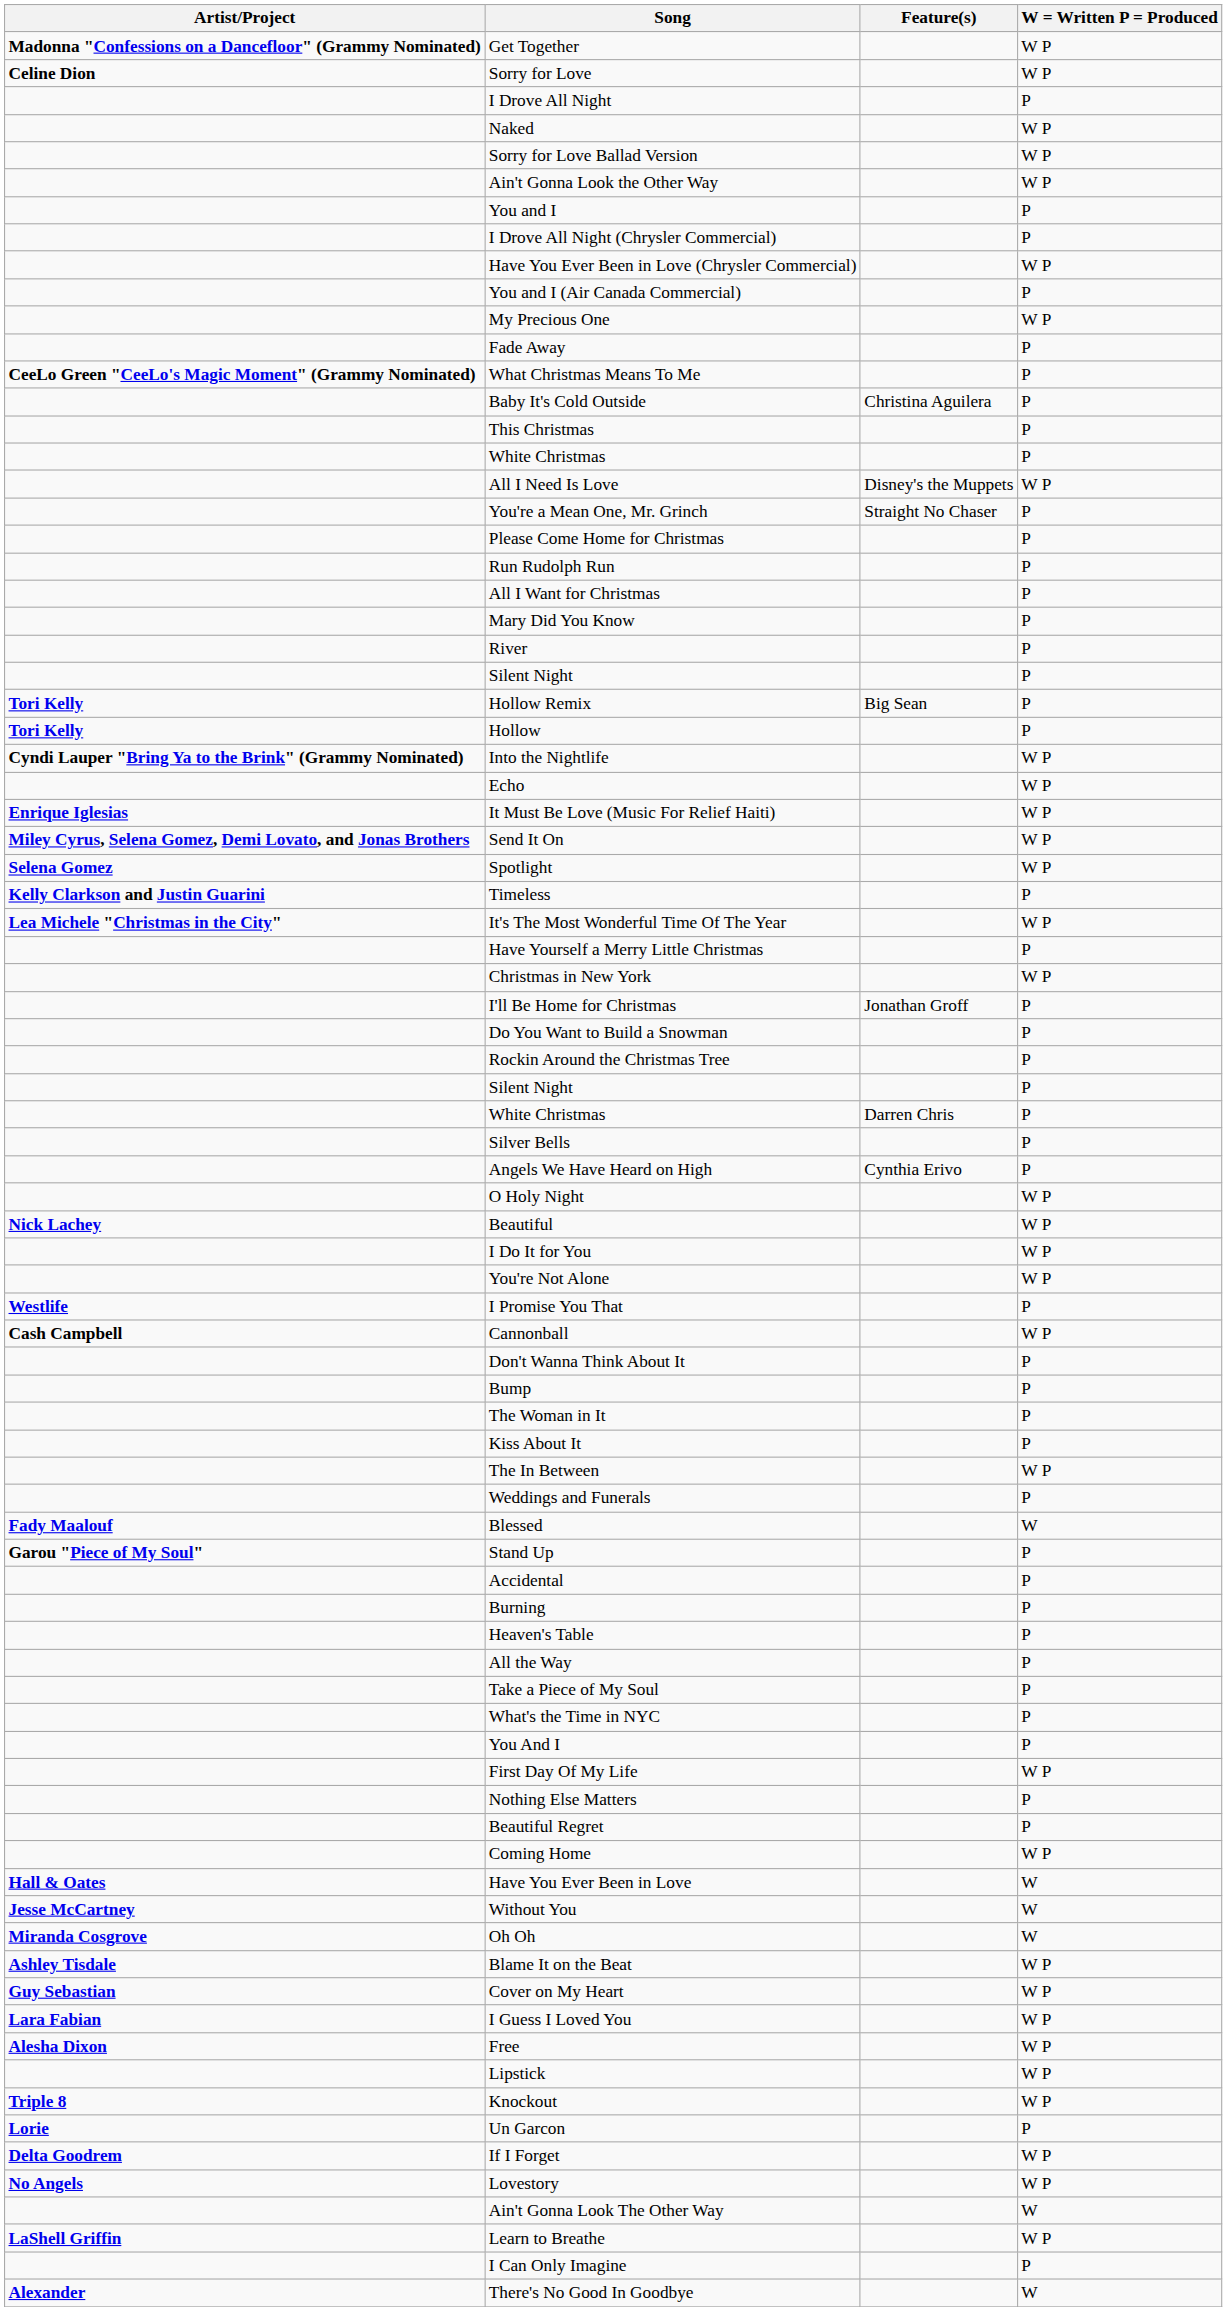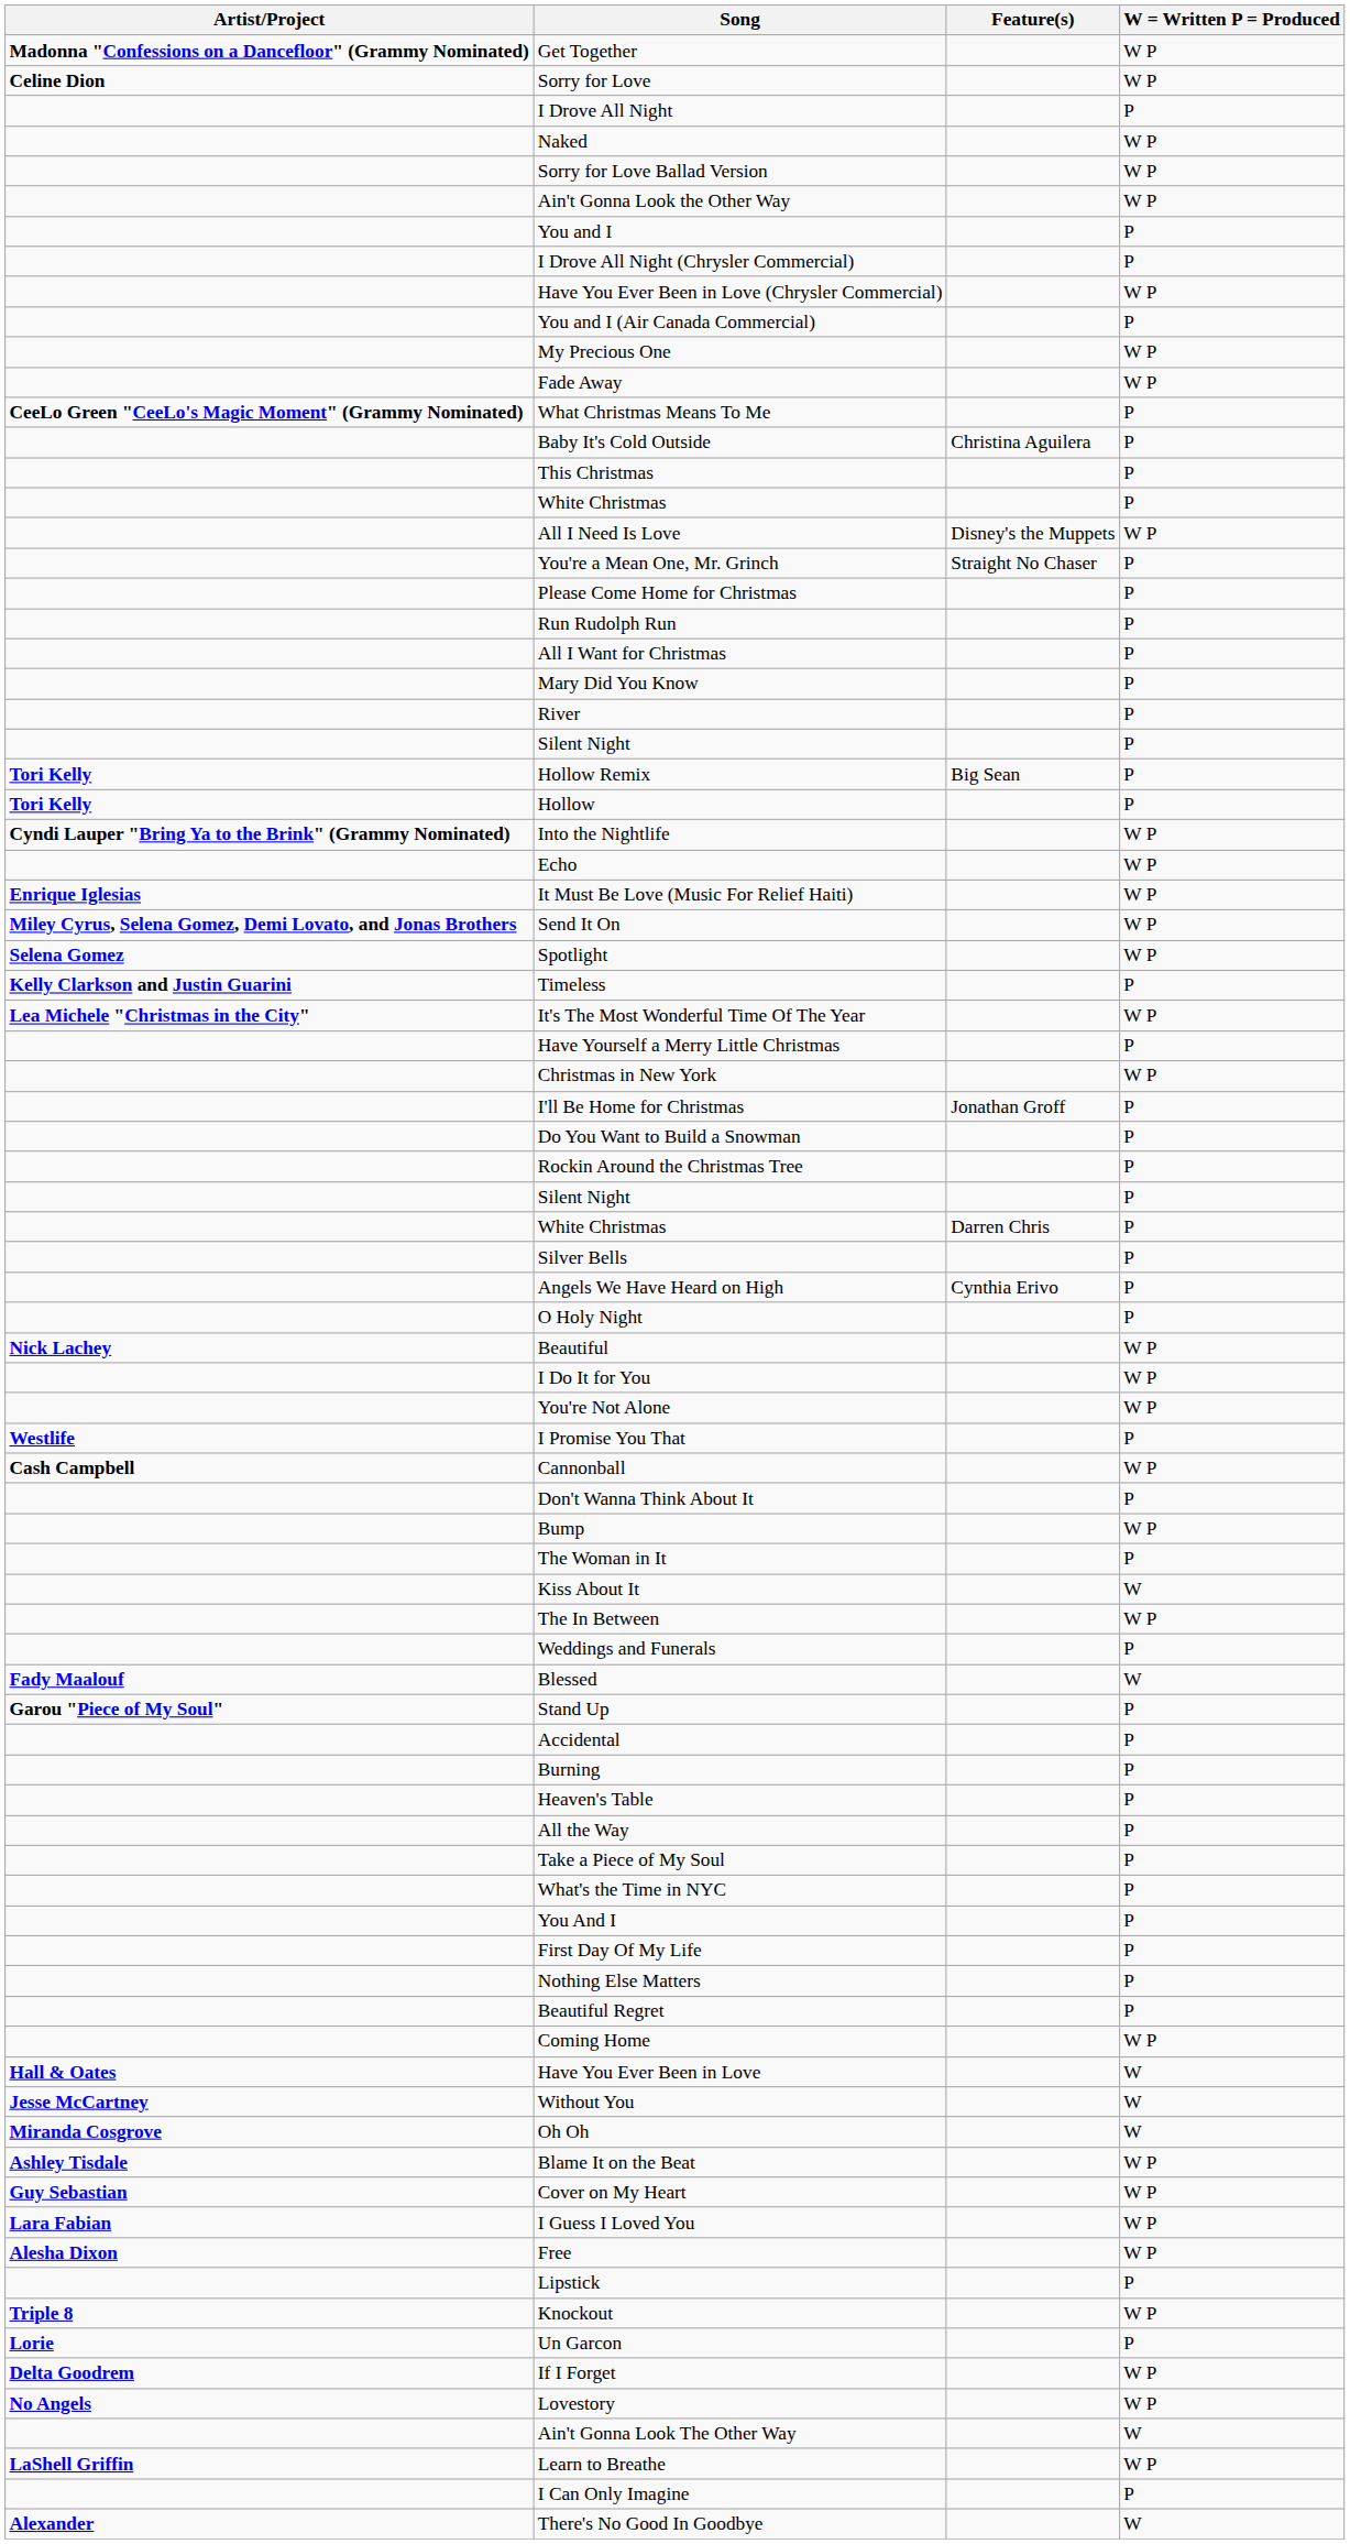 <table class="wikitable">
 <tr>
 <th>Artist/Project</th>
 <th>Song</th>
 <th>Feature(s)</th>
 <th>W = Written P = Produced</th>
 </tr>
 <tr>
 <td><strong>Madonna "<a href='#'>Confessions on a Dancefloor</a>" (Grammy Nominated)</strong></td>
 <td>Get Together</td>
 <td></td>
 <td>W P</td>
 </tr>
 <tr>
 <td><strong>Celine Dion</strong></td>
 <td>Sorry for Love</td>
 <td></td>
 <td>W P</td>
 </tr>
 <tr>
 <td></td>
 <td>I Drove All Night</td>
 <td></td>
 <td>P</td>
 </tr>
 <tr>
 <td></td>
 <td>Naked</td>
 <td></td>
 <td>W P</td>
 </tr>
 <tr>
 <td></td>
 <td>Sorry for Love Ballad Version</td>
 <td></td>
 <td>W P</td>
 </tr>
 <tr>
 <td></td>
 <td>Ain't Gonna Look the Other Way</td>
 <td></td>
 <td>W P</td>
 </tr>
 <tr>
 <td></td>
 <td>You and I</td>
 <td></td>
 <td>P</td>
 </tr>
 <tr>
 <td></td>
 <td>I Drove All Night (Chrysler Commercial)</td>
 <td></td>
 <td>P</td>
 </tr>
 <tr>
 <td></td>
 <td>Have You Ever Been in Love (Chrysler Commercial)</td>
 <td></td>
 <td>W P</td>
 </tr>
 <tr>
 <td></td>
 <td>You and I (Air Canada Commercial)</td>
 <td></td>
 <td>P</td>
 </tr>
 <tr>
 <td></td>
 <td>My Precious One</td>
 <td></td>
 <td>W P</td>
 </tr>
 <tr>
 <td></td>
 <td>Fade Away</td>
 <td></td>
-<td>P</td>
+<td>W P</td>
 </tr>
 <tr>
 <td><strong>CeeLo Green "<a href='#'>CeeLo's Magic Moment</a>" (Grammy Nominated)</strong></td>
 <td>What Christmas Means To Me</td>
 <td></td>
 <td>P</td>
 </tr>
 <tr>
 <td></td>
 <td>Baby It's Cold Outside</td>
 <td>Christina Aguilera</td>
 <td>P</td>
 </tr>
 <tr>
 <td></td>
 <td>This Christmas</td>
 <td></td>
 <td>P</td>
 </tr>
 <tr>
 <td></td>
 <td>White Christmas</td>
 <td></td>
 <td>P</td>
 </tr>
 <tr>
 <td></td>
 <td>All I Need Is Love</td>
 <td>Disney's the Muppets</td>
 <td>W P</td>
 </tr>
 <tr>
 <td></td>
 <td>You're a Mean One, Mr. Grinch</td>
 <td>Straight No Chaser</td>
 <td>P</td>
 </tr>
 <tr>
 <td></td>
 <td>Please Come Home for Christmas</td>
 <td></td>
 <td>P</td>
 </tr>
 <tr>
 <td></td>
 <td>Run Rudolph Run</td>
 <td></td>
 <td>P</td>
 </tr>
 <tr>
 <td></td>
 <td>All I Want for Christmas</td>
 <td></td>
 <td>P</td>
 </tr>
 <tr>
 <td></td>
 <td>Mary Did You Know</td>
 <td></td>
 <td>P</td>
 </tr>
 <tr>
 <td></td>
 <td>River</td>
 <td></td>
 <td>P</td>
 </tr>
 <tr>
 <td></td>
 <td>Silent Night</td>
 <td></td>
 <td>P</td>
 </tr>
 <tr>
 <td><strong><a href='#'>Tori Kelly</a></strong></td>
 <td>Hollow Remix</td>
 <td>Big Sean</td>
 <td>P</td>
 </tr>
 <tr>
 <td><strong><a href='#'>Tori Kelly</a></strong></td>
 <td>Hollow</td>
 <td></td>
 <td>P</td>
 </tr>
 <tr>
 <td><strong>Cyndi Lauper "<a href='#'>Bring Ya to the Brink</a>" (Grammy Nominated)</strong></td>
 <td>Into the Nightlife</td>
 <td></td>
 <td>W P</td>
 </tr>
 <tr>
 <td></td>
 <td>Echo</td>
 <td></td>
 <td>W P</td>
 </tr>
 <tr>
 <td><strong><a href='#'>Enrique Iglesias</a></strong></td>
 <td>It Must Be Love (Music For Relief Haiti)</td>
 <td></td>
 <td>W P</td>
 </tr>
 <tr>
 <td><strong><a href='#'>Miley Cyrus</a>, <a href='#'>Selena Gomez</a>, <a href='#'>Demi Lovato</a>, and <a href='#'>Jonas Brothers</a></strong></td>
 <td>Send It On</td>
 <td></td>
 <td>W P</td>
 </tr>
 <tr>
 <td><strong><a href='#'>Selena Gomez</a></strong></td>
 <td>Spotlight</td>
 <td></td>
 <td>W P</td>
 </tr>
 <tr>
 <td><strong><a href='#'>Kelly Clarkson</a> and <a href='#'>Justin Guarini</a></strong></td>
 <td>Timeless</td>
 <td></td>
 <td>P</td>
 </tr>
 <tr>
 <td><strong><a href='#'>Lea Michele</a> "<a href='#'>Christmas in the City</a>"</strong></td>
 <td>It's The Most Wonderful Time Of The Year</td>
 <td></td>
 <td>W P</td>
 </tr>
 <tr>
 <td></td>
 <td>Have Yourself a Merry Little Christmas</td>
 <td></td>
 <td>P</td>
 </tr>
 <tr>
 <td></td>
 <td>Christmas in New York</td>
 <td></td>
 <td>W P</td>
 </tr>
 <tr>
 <td></td>
 <td>I'll Be Home for Christmas</td>
 <td>Jonathan Groff</td>
 <td>P</td>
 </tr>
 <tr>
 <td></td>
 <td>Do You Want to Build a Snowman</td>
 <td></td>
 <td>P</td>
 </tr>
 <tr>
 <td></td>
 <td>Rockin Around the Christmas Tree</td>
 <td></td>
 <td>P</td>
 </tr>
 <tr>
 <td></td>
 <td>Silent Night</td>
 <td></td>
 <td>P</td>
 </tr>
 <tr>
 <td></td>
 <td>White Christmas</td>
 <td>Darren Chris</td>
 <td>P</td>
 </tr>
 <tr>
 <td></td>
 <td>Silver Bells</td>
 <td></td>
 <td>P</td>
 </tr>
 <tr>
 <td></td>
 <td>Angels We Have Heard on High</td>
 <td>Cynthia Erivo</td>
 <td>P</td>
 </tr>
 <tr>
 <td></td>
 <td>O Holy Night</td>
 <td></td>
-<td>W P</td>
+<td>P</td>
 </tr>
 <tr>
 <td><strong><a href='#'>Nick Lachey</a></strong></td>
 <td>Beautiful</td>
 <td></td>
 <td>W P</td>
 </tr>
 <tr>
 <td></td>
 <td>I Do It for You</td>
 <td></td>
 <td>W P</td>
 </tr>
 <tr>
 <td></td>
 <td>You're Not Alone</td>
 <td></td>
 <td>W P</td>
 </tr>
 <tr>
 <td><strong><a href='#'>Westlife</a></strong></td>
 <td>I Promise You That</td>
 <td></td>
 <td>P</td>
 </tr>
 <tr>
 <td><strong>Cash Campbell</strong></td>
 <td>Cannonball</td>
 <td></td>
 <td>W P</td>
 </tr>
 <tr>
 <td></td>
 <td>Don't Wanna Think About It</td>
 <td></td>
 <td>P</td>
 </tr>
 <tr>
 <td></td>
 <td>Bump</td>
 <td></td>
-<td>P</td>
+<td>W P</td>
 </tr>
 <tr>
 <td></td>
 <td>The Woman in It</td>
 <td></td>
 <td>P</td>
 </tr>
 <tr>
 <td></td>
 <td>Kiss About It</td>
 <td></td>
-<td>P</td>
+<td>W</td>
 </tr>
 <tr>
 <td></td>
 <td>The In Between</td>
 <td></td>
 <td>W P</td>
 </tr>
 <tr>
 <td></td>
 <td>Weddings and Funerals</td>
 <td></td>
 <td>P</td>
 </tr>
 <tr>
 <td><strong><a href='#'>Fady Maalouf</a></strong></td>
 <td>Blessed</td>
 <td></td>
 <td>W</td>
 </tr>
 <tr>
 <td><strong>Garou "<a href='#'>Piece of My Soul</a>"</strong></td>
 <td>Stand Up</td>
 <td></td>
 <td>P</td>
 </tr>
 <tr>
 <td></td>
 <td>Accidental</td>
 <td></td>
 <td>P</td>
 </tr>
 <tr>
 <td></td>
 <td>Burning</td>
 <td></td>
 <td>P</td>
 </tr>
 <tr>
 <td></td>
 <td>Heaven's Table</td>
 <td></td>
 <td>P</td>
 </tr>
 <tr>
 <td></td>
 <td>All the Way</td>
 <td></td>
 <td>P</td>
 </tr>
 <tr>
 <td></td>
 <td>Take a Piece of My Soul</td>
 <td></td>
 <td>P</td>
 </tr>
 <tr>
 <td></td>
 <td>What's the Time in NYC</td>
 <td></td>
 <td>P</td>
 </tr>
 <tr>
 <td></td>
 <td>You And I</td>
 <td></td>
 <td>P</td>
 </tr>
 <tr>
 <td></td>
 <td>First Day Of My Life</td>
 <td></td>
-<td>W P</td>
+<td>P</td>
 </tr>
 <tr>
 <td></td>
 <td>Nothing Else Matters</td>
 <td></td>
 <td>P</td>
 </tr>
 <tr>
 <td></td>
 <td>Beautiful Regret</td>
 <td></td>
 <td>P</td>
 </tr>
 <tr>
 <td></td>
 <td>Coming Home</td>
 <td></td>
 <td>W P</td>
 </tr>
 <tr>
 <td><strong><a href='#'>Hall & Oates</a></strong></td>
 <td>Have You Ever Been in Love</td>
 <td></td>
 <td>W</td>
 </tr>
 <tr>
 <td><strong><a href='#'>Jesse McCartney</a></strong></td>
 <td>Without You</td>
 <td></td>
 <td>W</td>
 </tr>
 <tr>
 <td><strong><a href='#'>Miranda Cosgrove</a></strong></td>
 <td>Oh Oh</td>
 <td></td>
 <td>W</td>
 </tr>
 <tr>
 <td><strong><a href='#'>Ashley Tisdale</a></strong></td>
 <td>Blame It on the Beat</td>
 <td></td>
 <td>W P</td>
 </tr>
 <tr>
 <td><strong><a href='#'>Guy Sebastian</a></strong></td>
 <td>Cover on My Heart</td>
 <td></td>
 <td>W P</td>
 </tr>
 <tr>
 <td><strong><a href='#'>Lara Fabian</a></strong></td>
 <td>I Guess I Loved You</td>
 <td></td>
 <td>W P</td>
 </tr>
 <tr>
 <td><strong><a href='#'>Alesha Dixon</a></strong></td>
 <td>Free</td>
 <td></td>
 <td>W P</td>
 </tr>
 <tr>
 <td></td>
 <td>Lipstick</td>
 <td></td>
-<td>W P</td>
+<td>P</td>
 </tr>
 <tr>
 <td><strong><a href='#'>Triple 8</a></strong></td>
 <td>Knockout</td>
 <td></td>
 <td>W P</td>
 </tr>
 <tr>
 <td><strong><a href='#'>Lorie</a></strong></td>
 <td>Un Garcon</td>
 <td></td>
 <td>P</td>
 </tr>
 <tr>
 <td><strong><a href='#'>Delta Goodrem</a></strong></td>
 <td>If I Forget</td>
 <td></td>
 <td>W P</td>
 </tr>
 <tr>
 <td><strong><a href='#'>No Angels</a></strong></td>
 <td>Lovestory</td>
 <td></td>
 <td>W P</td>
 </tr>
 <tr>
 <td></td>
 <td>Ain't Gonna Look The Other Way</td>
 <td></td>
 <td>W</td>
 </tr>
 <tr>
 <td><strong><a href='#'>LaShell Griffin</a></strong></td>
 <td>Learn to Breathe</td>
 <td></td>
 <td>W P</td>
 </tr>
 <tr>
 <td></td>
 <td>I Can Only Imagine</td>
 <td></td>
 <td>P</td>
 </tr>
 <tr>
 <td><strong><a href='#'>Alexander</a></strong></td>
 <td>There's No Good In Goodbye</td>
 <td></td>
 <td>W</td>
 </tr>
 <tr>
 </tr>
 </table>
